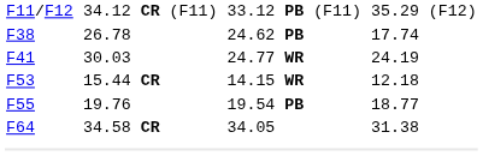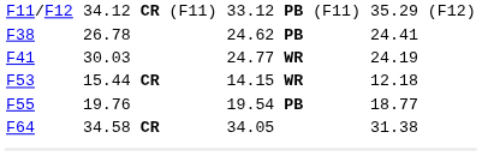 <table>
 <tr>
 <td><a href='#'>F11</a>/<a href='#'>F12</a></td>
 <td></td>
 <td>34.12 <strong>CR</strong> (F11)</td>
 <td></td>
 <td>33.12 <strong>PB</strong> (F11)</td>
 <td></td>
 <td>35.29 (F12)</td>
 </tr>
 <tr>
 <td><a href='#'>F38</a></td>
 <td></td>
 <td>26.78</td>
 <td></td>
 <td>24.62 <strong>PB</strong></td>
 <td></td>
-<td>17.74</td>
+<td>24.41</td>
 </tr>
 <tr>
 <td><a href='#'>F41</a></td>
 <td></td>
 <td>30.03</td>
 <td></td>
 <td>24.77 <strong>WR</strong></td>
 <td></td>
 <td>24.19</td>
 </tr>
 <tr>
 <td><a href='#'>F53</a></td>
 <td></td>
 <td>15.44 <strong>CR</strong></td>
 <td></td>
 <td>14.15 <strong>WR</strong></td>
 <td></td>
 <td>12.18</td>
 </tr>
 <tr>
 <td><a href='#'>F55</a></td>
 <td></td>
 <td>19.76</td>
 <td></td>
 <td>19.54 <strong>PB</strong></td>
 <td></td>
 <td>18.77</td>
 </tr>
 <tr>
 <td><a href='#'>F64</a></td>
 <td></td>
 <td>34.58 <strong>CR</strong></td>
 <td></td>
 <td>34.05</td>
 <td></td>
 <td>31.38</td>
 </tr>
 <tr>
 <td colspan=7></td>
 </tr>
 <tr>
 </tr>
 <tr bgcolor= e8e8e8>
 <td colspan=7></td>
 </tr>
 </table>
